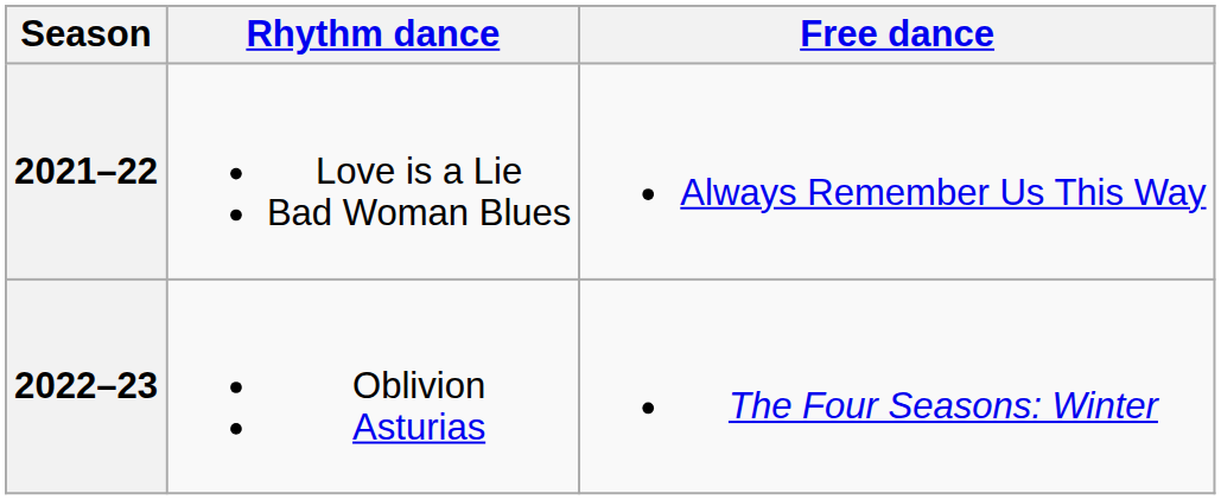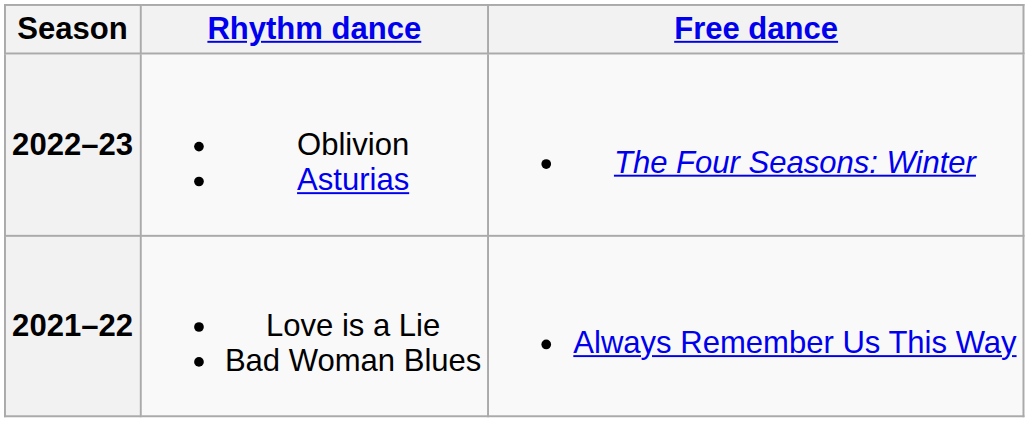 <table class=wikitable style=text-align:center>
 <tr>
 <th>Season</th>
 <th><a href='#'>Rhythm dance</a></th>
 <th><a href='#'>Free dance</a></th>
 </tr>
 <tr>
+<th>2022–23 <br> </th>
+<td><br><ul><li> Oblivion <br> </li><li> <a href='#'>Asturias</a> <br> </li></ul></td>
+<td><br><ul><li><em><a href='#'>The Four Seasons: Winter</a></em> <br> </li></ul></td>
+</tr>
+<tr>
 <th>2021–22 <br> </th>
 <td><br><ul><li> Love is a Lie</li><li> Bad Woman Blues <br> </li></ul></td>
 <td><br><ul><li><a href='#'>Always Remember Us This Way</a> <br> </li></ul></td>
 </tr>
-<tr>
-<th>2022–23 <br> </th>
-<td><br><ul><li> Oblivion <br> </li><li> <a href='#'>Asturias</a> <br> </li></ul></td>
-<td><br><ul><li><em><a href='#'>The Four Seasons: Winter</a></em> <br> </li></ul></td>
-</tr>
 </table>
